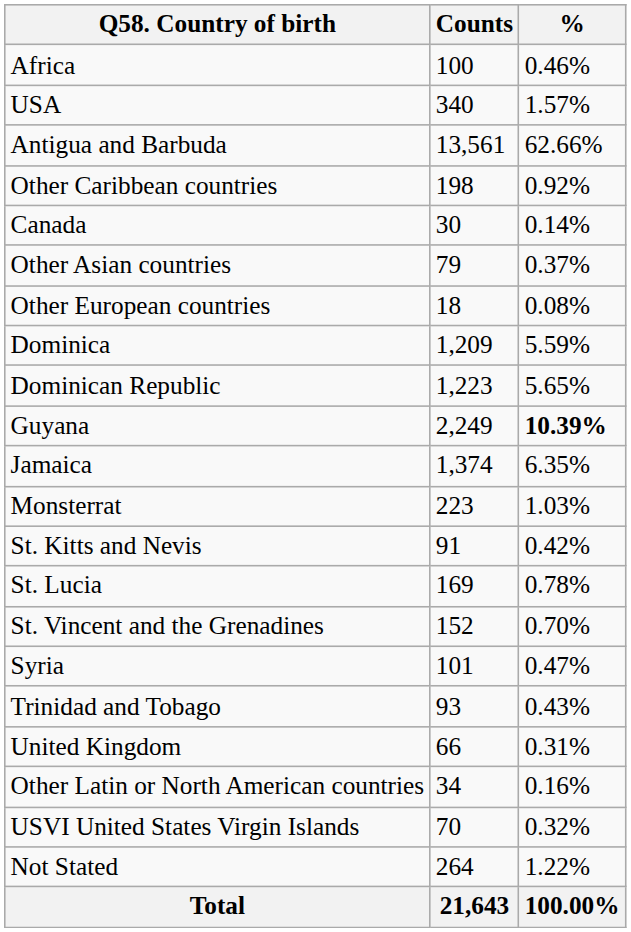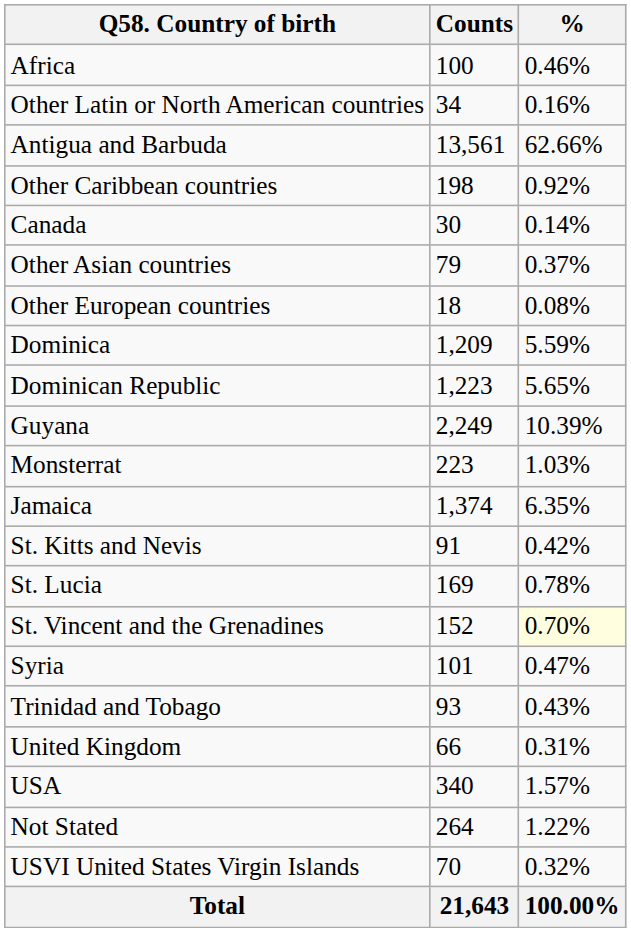 <table class="wikitable sortable">
 <tr>
 <th>Q58. Country of birth</th>
 <th>Counts</th>
 <th>%</th>
 </tr>
 <tr>
 <td>Africa</td>
 <td>100</td>
 <td>0.46%</td>
 </tr>
 <tr>
-<td>USA</td>
-<td>340</td>
-<td>1.57%</td>
+<td>Other Latin or North American countries</td>
+<td>34</td>
+<td>0.16%</td>
 </tr>
 <tr>
 <td>Antigua and Barbuda</td>
 <td>13,561</td>
 <td>62.66%</td>
 </tr>
 <tr>
 <td>Other Caribbean countries</td>
 <td>198</td>
 <td>0.92%</td>
 </tr>
 <tr>
 <td>Canada</td>
 <td>30</td>
 <td>0.14%</td>
 </tr>
 <tr>
 <td>Other Asian countries</td>
 <td>79</td>
 <td>0.37%</td>
 </tr>
 <tr>
 <td>Other European countries</td>
 <td>18</td>
 <td>0.08%</td>
 </tr>
 <tr>
 <td>Dominica</td>
 <td>1,209</td>
 <td>5.59%</td>
 </tr>
 <tr>
 <td>Dominican Republic</td>
 <td>1,223</td>
 <td>5.65%</td>
 </tr>
 <tr>
 <td>Guyana</td>
 <td>2,249</td>
-<td><strong>10.39%</strong></td>
+<td>10.39%</td>
+</tr>
+<tr>
+<td>Monsterrat</td>
+<td>223</td>
+<td>1.03%</td>
 </tr>
 <tr>
 <td>Jamaica</td>
 <td>1,374</td>
 <td>6.35%</td>
-</tr>
-<tr>
-<td>Monsterrat</td>
-<td>223</td>
-<td>1.03%</td>
 </tr>
 <tr>
 <td>St. Kitts and Nevis</td>
 <td>91</td>
 <td>0.42%</td>
 </tr>
 <tr>
 <td>St. Lucia</td>
 <td>169</td>
 <td>0.78%</td>
 </tr>
 <tr>
 <td>St. Vincent and the Grenadines</td>
 <td>152</td>
-<td>0.70%</td>
+<td style="background: lightyellow;">0.70%</td>
 </tr>
 <tr>
 <td>Syria</td>
 <td>101</td>
 <td>0.47%</td>
 </tr>
 <tr>
 <td>Trinidad and Tobago</td>
 <td>93</td>
 <td>0.43%</td>
 </tr>
 <tr>
 <td>United Kingdom</td>
 <td>66</td>
 <td>0.31%</td>
 </tr>
 <tr>
-<td>Other Latin or North American countries</td>
-<td>34</td>
-<td>0.16%</td>
+<td>USA</td>
+<td>340</td>
+<td>1.57%</td>
+</tr>
+<tr>
+<td>Not Stated</td>
+<td>264</td>
+<td>1.22%</td>
 </tr>
 <tr>
 <td>USVI United States Virgin Islands</td>
 <td>70</td>
 <td>0.32%</td>
 </tr>
 <tr>
-<td>Not Stated</td>
-<td>264</td>
-<td>1.22%</td>
-</tr>
-<tr>
 <th>Total</th>
 <th>21,643</th>
 <th>100.00%</th>
 </tr>
 </table>
